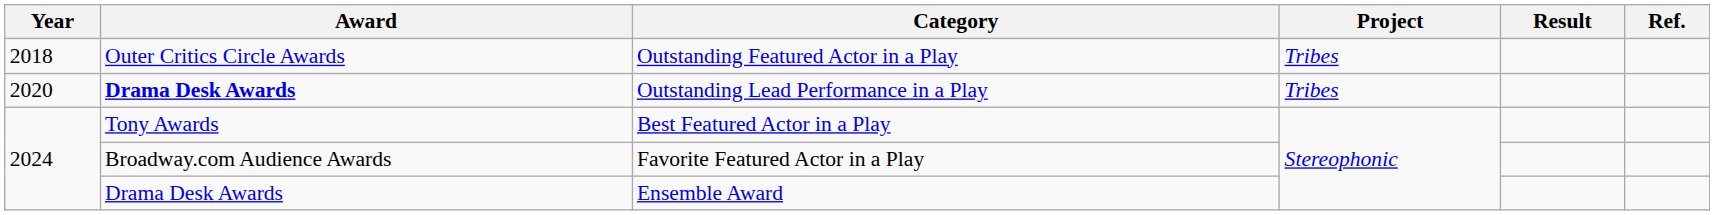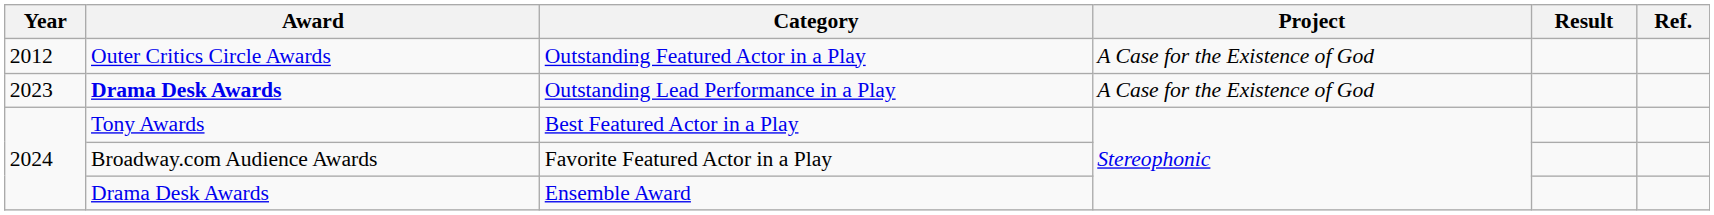 <table class="wikitable" width="100%">
 <tr>
 <th>Year</th>
 <th>Award</th>
 <th>Category</th>
 <th>Project</th>
 <th>Result</th>
 <th>Ref.</th>
 </tr>
 <tr>
-<td>2018</td>
+<td>2012</td>
 <td><a href='#'>Outer Critics Circle Awards</a></td>
 <td><a href='#'>Outstanding Featured Actor in a Play</a></td>
-<td><em><a href='#'>Tribes</a></em></td>
+<td><em>A Case for the Existence of God</em></td>
 <td></td>
 <td></td>
 </tr>
 <tr>
-<td>2020</td>
+<td>2023</td>
 <td><strong><a href='#'>Drama Desk Awards</a></strong></td>
 <td><a href='#'>Outstanding Lead Performance in a Play</a></td>
-<td><em><a href='#'>Tribes</a></em></td>
+<td><em>A Case for the Existence of God</em></td>
 <td></td>
 <td></td>
 </tr>
 <tr>
 <td rowspan="3">2024</td>
 <td><a href='#'>Tony Awards</a></td>
 <td><a href='#'>Best Featured Actor in a Play</a></td>
 <td rowspan="3"><em><a href='#'>Stereophonic</a></em></td>
 <td></td>
 <td></td>
 </tr>
 <tr>
 <td>Broadway.com Audience Awards</td>
 <td>Favorite Featured Actor in a Play</td>
 <td></td>
 <td></td>
 </tr>
 <tr>
 <td><a href='#'>Drama Desk Awards</a></td>
 <td><a href='#'>Ensemble Award</a></td>
 <td></td>
 <td></td>
 </tr>
 </table>
